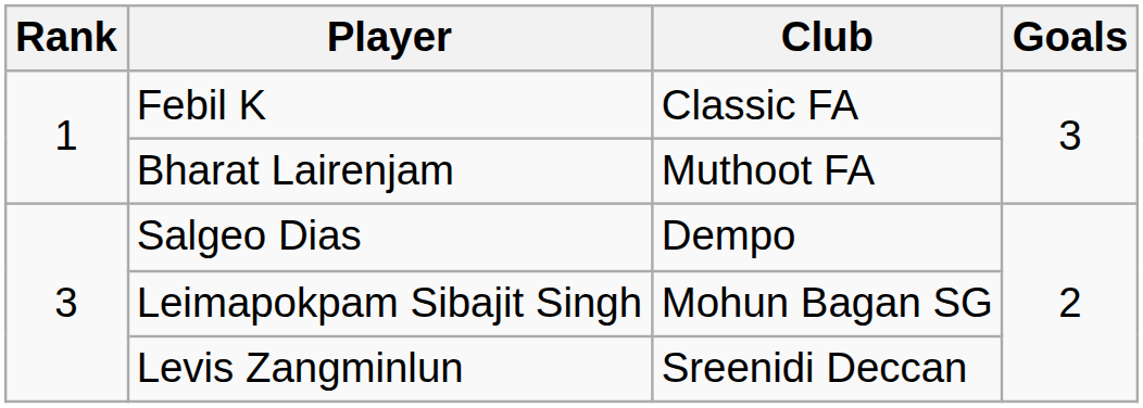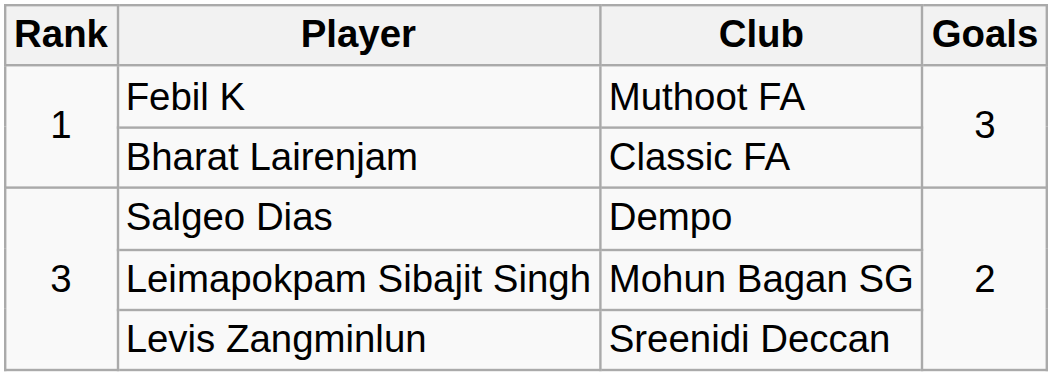 <table class="wikitable" style="text-align:center">
 <tr>
 <th>Rank</th>
 <th>Player</th>
 <th>Club</th>
 <th>Goals</th>
 </tr>
 <tr>
 <td rowspan="2">1</td>
 <td align="left">Febil K</td>
-<td align="left">Classic FA</td>
+<td align="left">Muthoot FA</td>
 <td rowspan="2">3</td>
 </tr>
 <tr>
 <td align="left">Bharat Lairenjam</td>
-<td align="left">Muthoot FA</td>
+<td align="left">Classic FA</td>
 </tr>
 <tr>
 <td rowspan="3">3</td>
 <td align="left">Salgeo Dias</td>
 <td align="left">Dempo</td>
 <td rowspan="3">2</td>
 </tr>
 <tr>
 <td align="left">Leimapokpam Sibajit Singh</td>
 <td align="left">Mohun Bagan SG</td>
 </tr>
 <tr>
 <td align="left">Levis Zangminlun</td>
 <td align="left">Sreenidi Deccan</td>
 </tr>
 </table>
